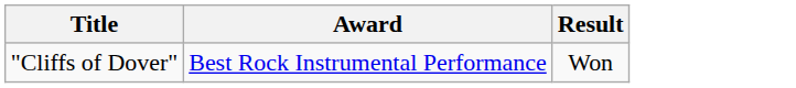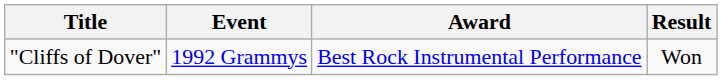 <table class="wikitable">
 <tr>
 <th>Title</th>
+<th>Event</th>
 <th>Award</th>
 <th>Result</th>
 </tr>
 <tr>
 <td>"Cliffs of Dover"</td>
+<td><a href='#'>1992 Grammys</a></td>
 <td><a href='#'>Best Rock Instrumental Performance</a></td>
 <td align="center">Won</td>
 </tr>
 </table>
